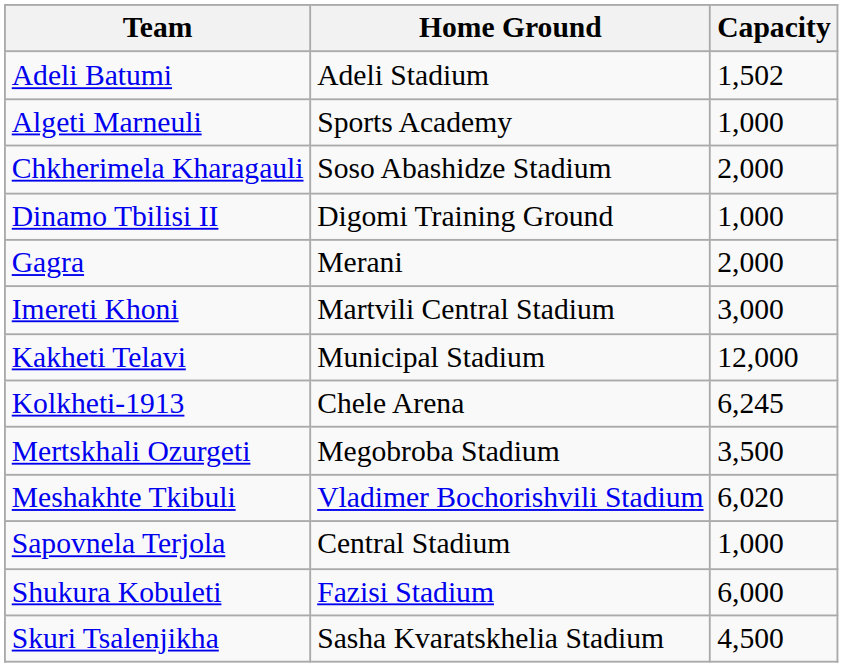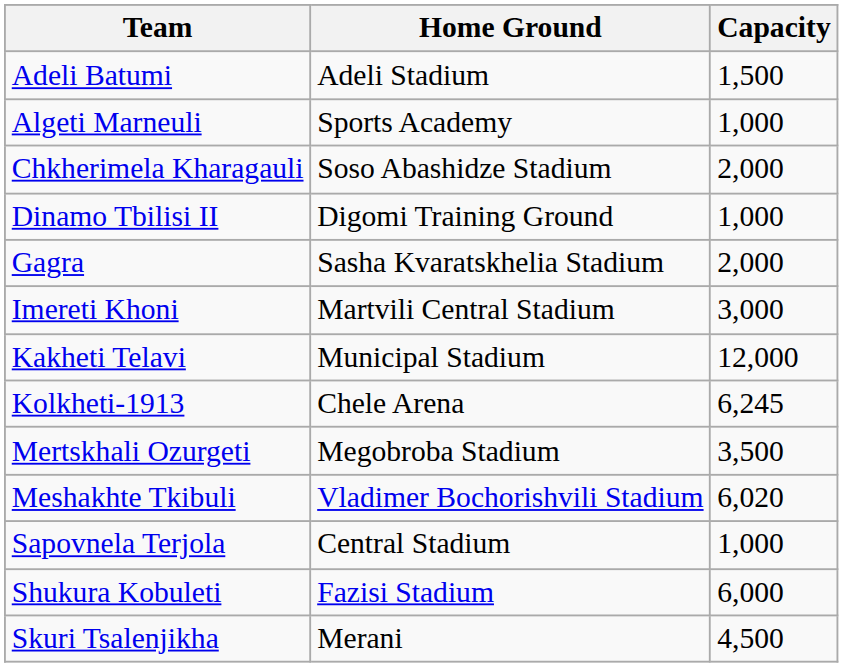 <table class="wikitable">
 <tr>
 <th>Team</th>
 <th>Home Ground</th>
 <th>Capacity</th>
 </tr>
 <tr>
 <td><a href='#'>Adeli Batumi</a></td>
 <td>Adeli Stadium</td>
-<td>1,502</td>
+<td>1,500</td>
 </tr>
 <tr>
 <td><a href='#'>Algeti Marneuli</a></td>
 <td>Sports Academy</td>
 <td>1,000</td>
 </tr>
 <tr>
 <td><a href='#'>Chkherimela Kharagauli</a></td>
 <td>Soso Abashidze Stadium</td>
 <td>2,000</td>
 </tr>
 <tr>
 <td><a href='#'>Dinamo Tbilisi II</a></td>
 <td>Digomi Training Ground</td>
 <td>1,000</td>
 </tr>
 <tr>
 <td><a href='#'>Gagra</a></td>
-<td>Merani</td>
+<td>Sasha Kvaratskhelia Stadium</td>
 <td>2,000</td>
 </tr>
 <tr>
 <td><a href='#'>Imereti Khoni</a></td>
 <td>Martvili Central Stadium</td>
 <td>3,000</td>
 </tr>
 <tr>
 <td><a href='#'>Kakheti Telavi</a></td>
 <td>Municipal Stadium</td>
 <td>12,000</td>
 </tr>
 <tr>
 <td><a href='#'>Kolkheti-1913</a></td>
 <td>Chele Arena</td>
 <td>6,245</td>
 </tr>
 <tr>
 <td><a href='#'>Mertskhali Ozurgeti</a></td>
 <td>Megobroba Stadium</td>
 <td>3,500</td>
 </tr>
 <tr>
 <td><a href='#'>Meshakhte Tkibuli</a></td>
 <td><a href='#'>Vladimer Bochorishvili Stadium</a></td>
 <td>6,020</td>
 </tr>
 <tr>
 <td><a href='#'>Sapovnela Terjola</a></td>
 <td>Central Stadium</td>
 <td>1,000</td>
 </tr>
 <tr>
 <td><a href='#'>Shukura Kobuleti</a></td>
 <td><a href='#'>Fazisi Stadium</a></td>
 <td>6,000</td>
 </tr>
 <tr>
 <td><a href='#'>Skuri Tsalenjikha</a></td>
-<td>Sasha Kvaratskhelia Stadium</td>
+<td>Merani</td>
 <td>4,500</td>
 </tr>
 </table>
